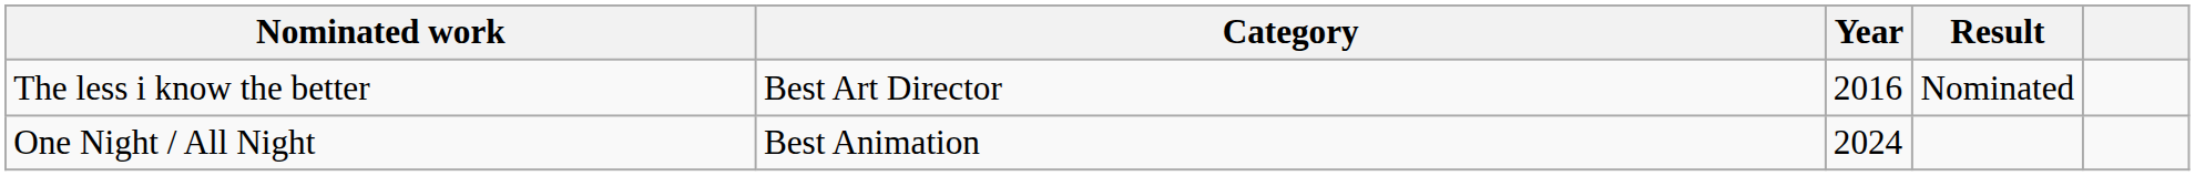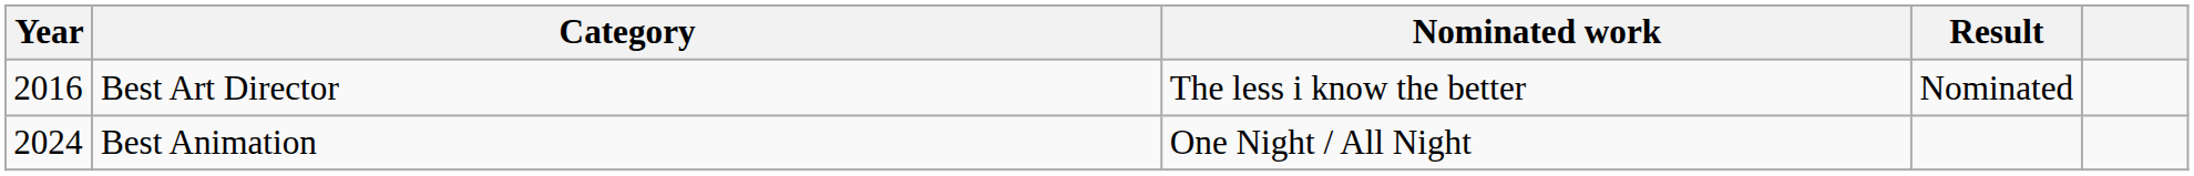 <table class="wikitable plainrowheaders" style="width:80%;">
 <tr>
+<th scope="col" style="width:4%;">Year</th>
+<th scope="col" style="width:50%;">Category</th>
 <th scope="col" style="width:35%;">Nominated work</th>
-<th scope="col" style="width:50%;">Category</th>
-<th scope="col" style="width:4%;">Year</th>
 <th scope="col" style="width:6%;">Result</th>
 <th scope="col" style="width:6%;"></th>
 </tr>
 <tr>
+<td>2016</td>
+<td>Best Art Director</td>
 <td>The less i know the better</td>
-<td>Best Art Director</td>
-<td>2016</td>
 <td>Nominated</td>
 <td></td>
 </tr>
 <tr>
+<td>2024</td>
+<td rowspan="1">Best Animation</td>
 <td>One Night / All Night</td>
-<td rowspan="1">Best Animation</td>
-<td>2024</td>
 <td></td>
 <td></td>
 </tr>
 </table>
